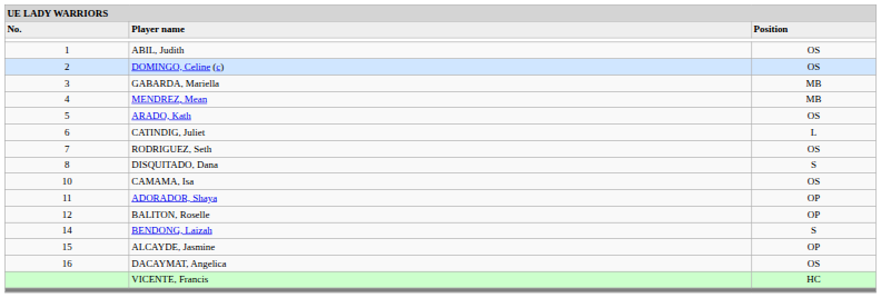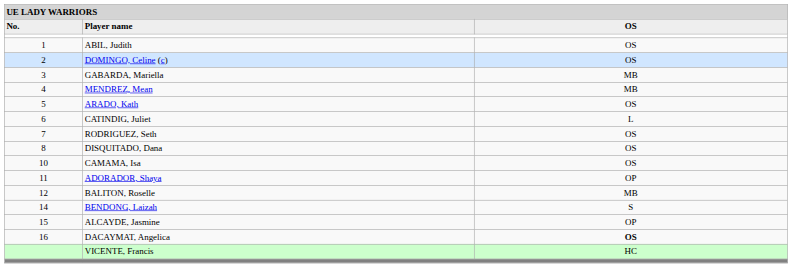 <table class="wikitable collapsible collapsed" style="font-size:90%; width:100%;">
 <tr>
 <th style="background:#D4D4D4; text-align:left;" colspan=3> UE LADY WARRIORS</th>
 </tr>
 <tr style="background:#EEEEEE; font-weight:bold;">
 <td width=10%>No.</td>
 <td width=50%>Player name</td>
-<td width=10%>Position</td>
+<td align=center>OS</td>
 </tr>
 <tr style="background:#FFFFFF;">
 <td colspan=3 align=center></td>
 </tr>
 <tr>
 <td align=center>1</td>
 <td>ABIL, Judith</td>
 <td align=center>OS</td>
 </tr>
 <tr bgcolor=#D0E6FF>
 <td align=center>2</td>
 <td><a href='#'>DOMINGO, Celine</a> (<a href='#'>c</a>)</td>
 <td align=center>OS</td>
 </tr>
 <tr>
 <td align=center>3</td>
 <td>GABARDA, Mariella</td>
 <td align=center>MB</td>
 </tr>
 <tr>
 <td align=center>4</td>
 <td><a href='#'>MENDREZ, Mean</a></td>
 <td align=center>MB</td>
 </tr>
 <tr>
 <td align=center>5</td>
 <td><a href='#'>ARADO, Kath</a></td>
 <td align=center>OS</td>
 </tr>
 <tr>
 <td align=center>6</td>
 <td>CATINDIG, Juliet</td>
 <td align=center>L</td>
 </tr>
 <tr>
 <td align=center>7</td>
 <td>RODRIGUEZ, Seth</td>
 <td align=center>OS</td>
 </tr>
 <tr>
 <td align=center>8</td>
 <td>DISQUITADO, Dana</td>
-<td align=center>S</td>
+<td align=center>OS</td>
 </tr>
 <tr>
 <td align=center>10</td>
 <td>CAMAMA, Isa</td>
 <td align=center>OS</td>
 </tr>
 <tr>
 <td align=center>11</td>
 <td><a href='#'>ADORADOR, Shaya</a></td>
 <td align=center>OP</td>
 </tr>
 <tr>
 <td align=center>12</td>
 <td>BALITON, Roselle</td>
-<td align=center>OP</td>
+<td align=center>MB</td>
 </tr>
 <tr>
 <td align=center>14</td>
 <td><a href='#'>BENDONG, Laizah</a></td>
 <td align=center>S</td>
 </tr>
 <tr>
 <td align=center>15</td>
 <td>ALCAYDE, Jasmine</td>
 <td align=center>OP</td>
 </tr>
 <tr>
 <td align=center>16</td>
 <td>DACAYMAT, Angelica</td>
-<td align=center>OS</td>
+<td align=center><strong>OS</strong></td>
 </tr>
 <tr bgcolor=#ccffcc>
 <td align=center></td>
 <td>VICENTE, Francis</td>
 <td align=center>HC</td>
 </tr>
 <tr>
 <th style="background:gray;" colspan=3></th>
 </tr>
 <tr>
 </tr>
 </table>
